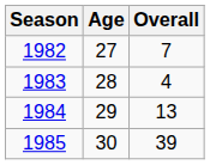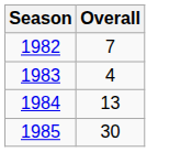 <table class="wikitable" style="text-align: center;">
 <tr>
 <th scope="col">Season</th>
-<th scope="col">Age</th>
 <th scope="col">Overall</th>
 </tr>
 <tr>
 <td><a href='#'>1982</a></td>
-<td>27</td>
 <td>7</td>
 </tr>
 <tr>
 <td><a href='#'>1983</a></td>
-<td>28</td>
 <td>4</td>
 </tr>
 <tr>
 <td><a href='#'>1984</a></td>
-<td>29</td>
 <td>13</td>
 </tr>
 <tr>
 <td><a href='#'>1985</a></td>
 <td>30</td>
-<td>39</td>
 </tr>
 </table>
